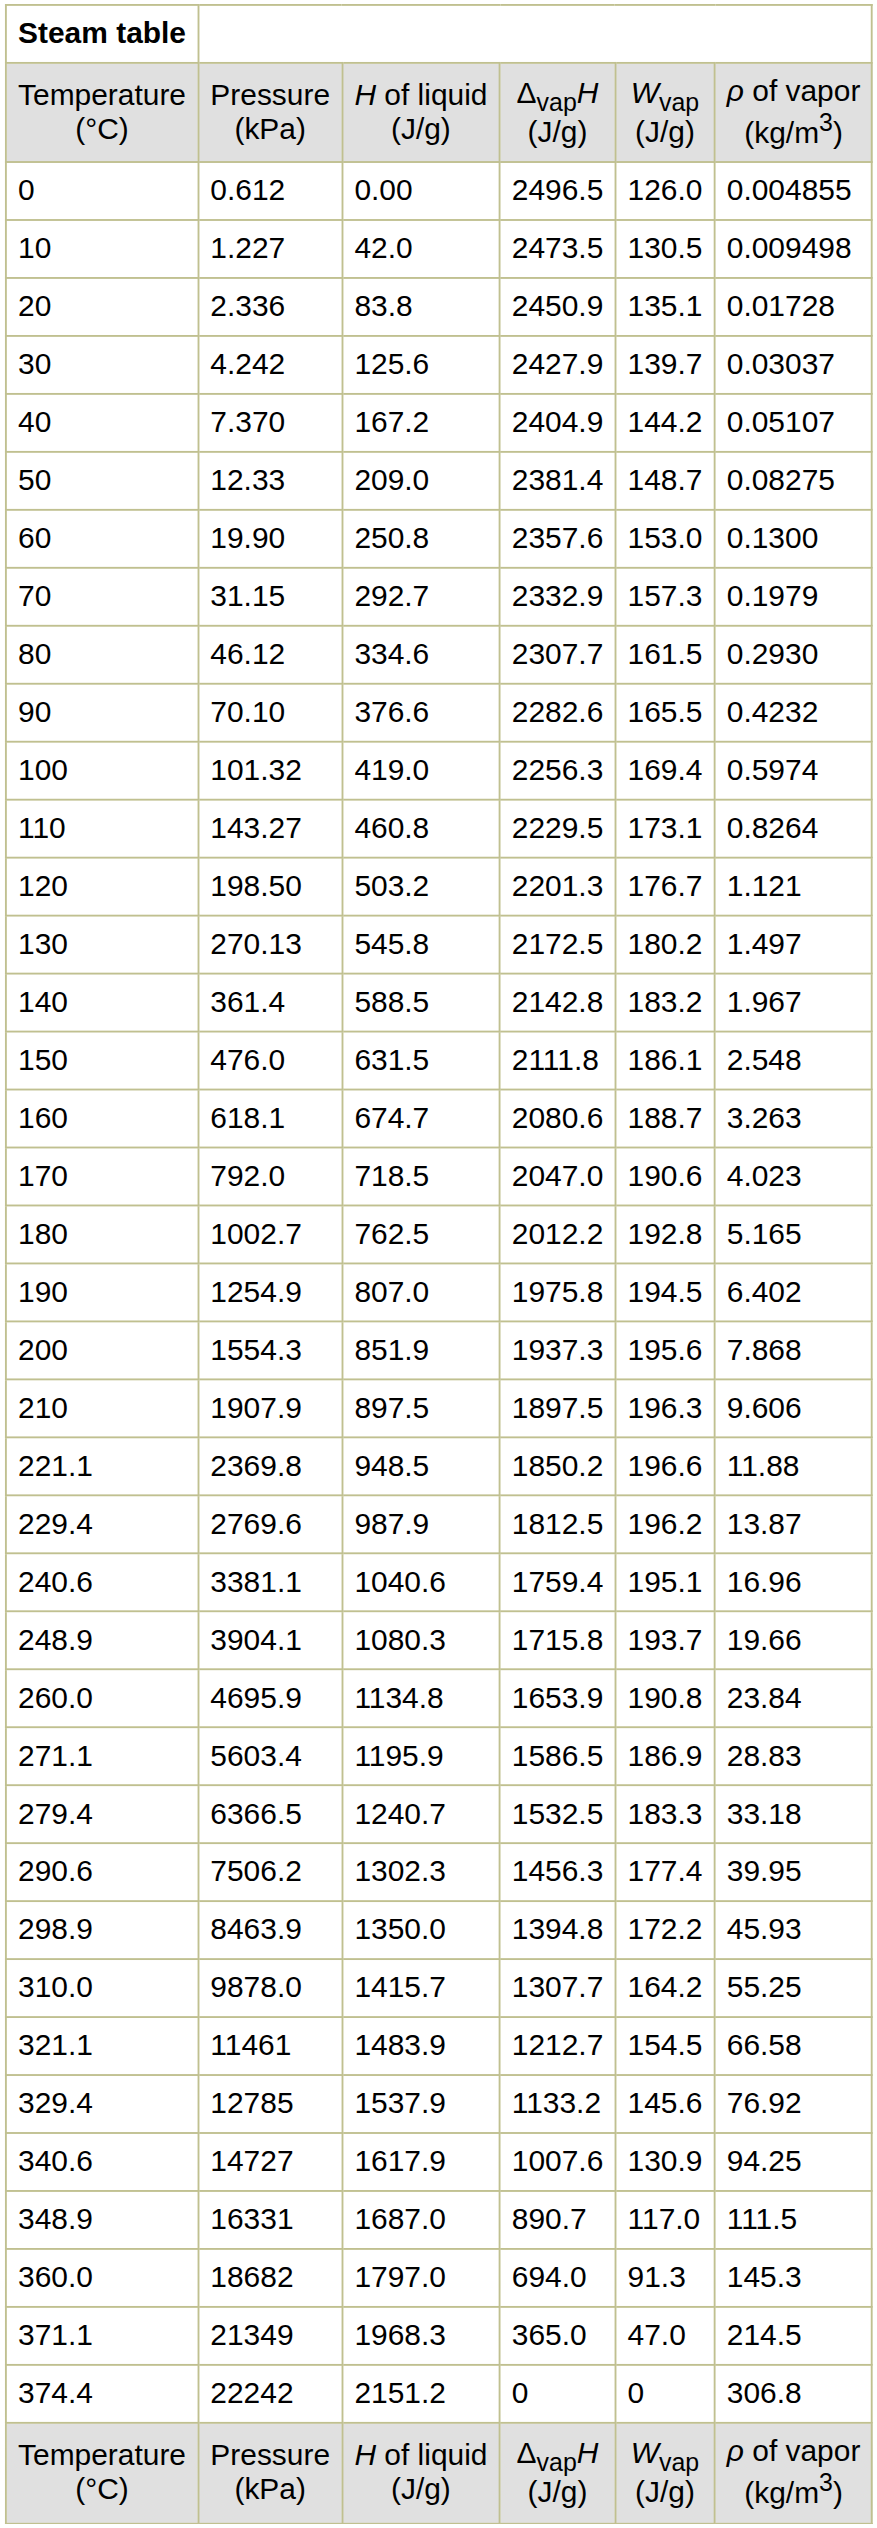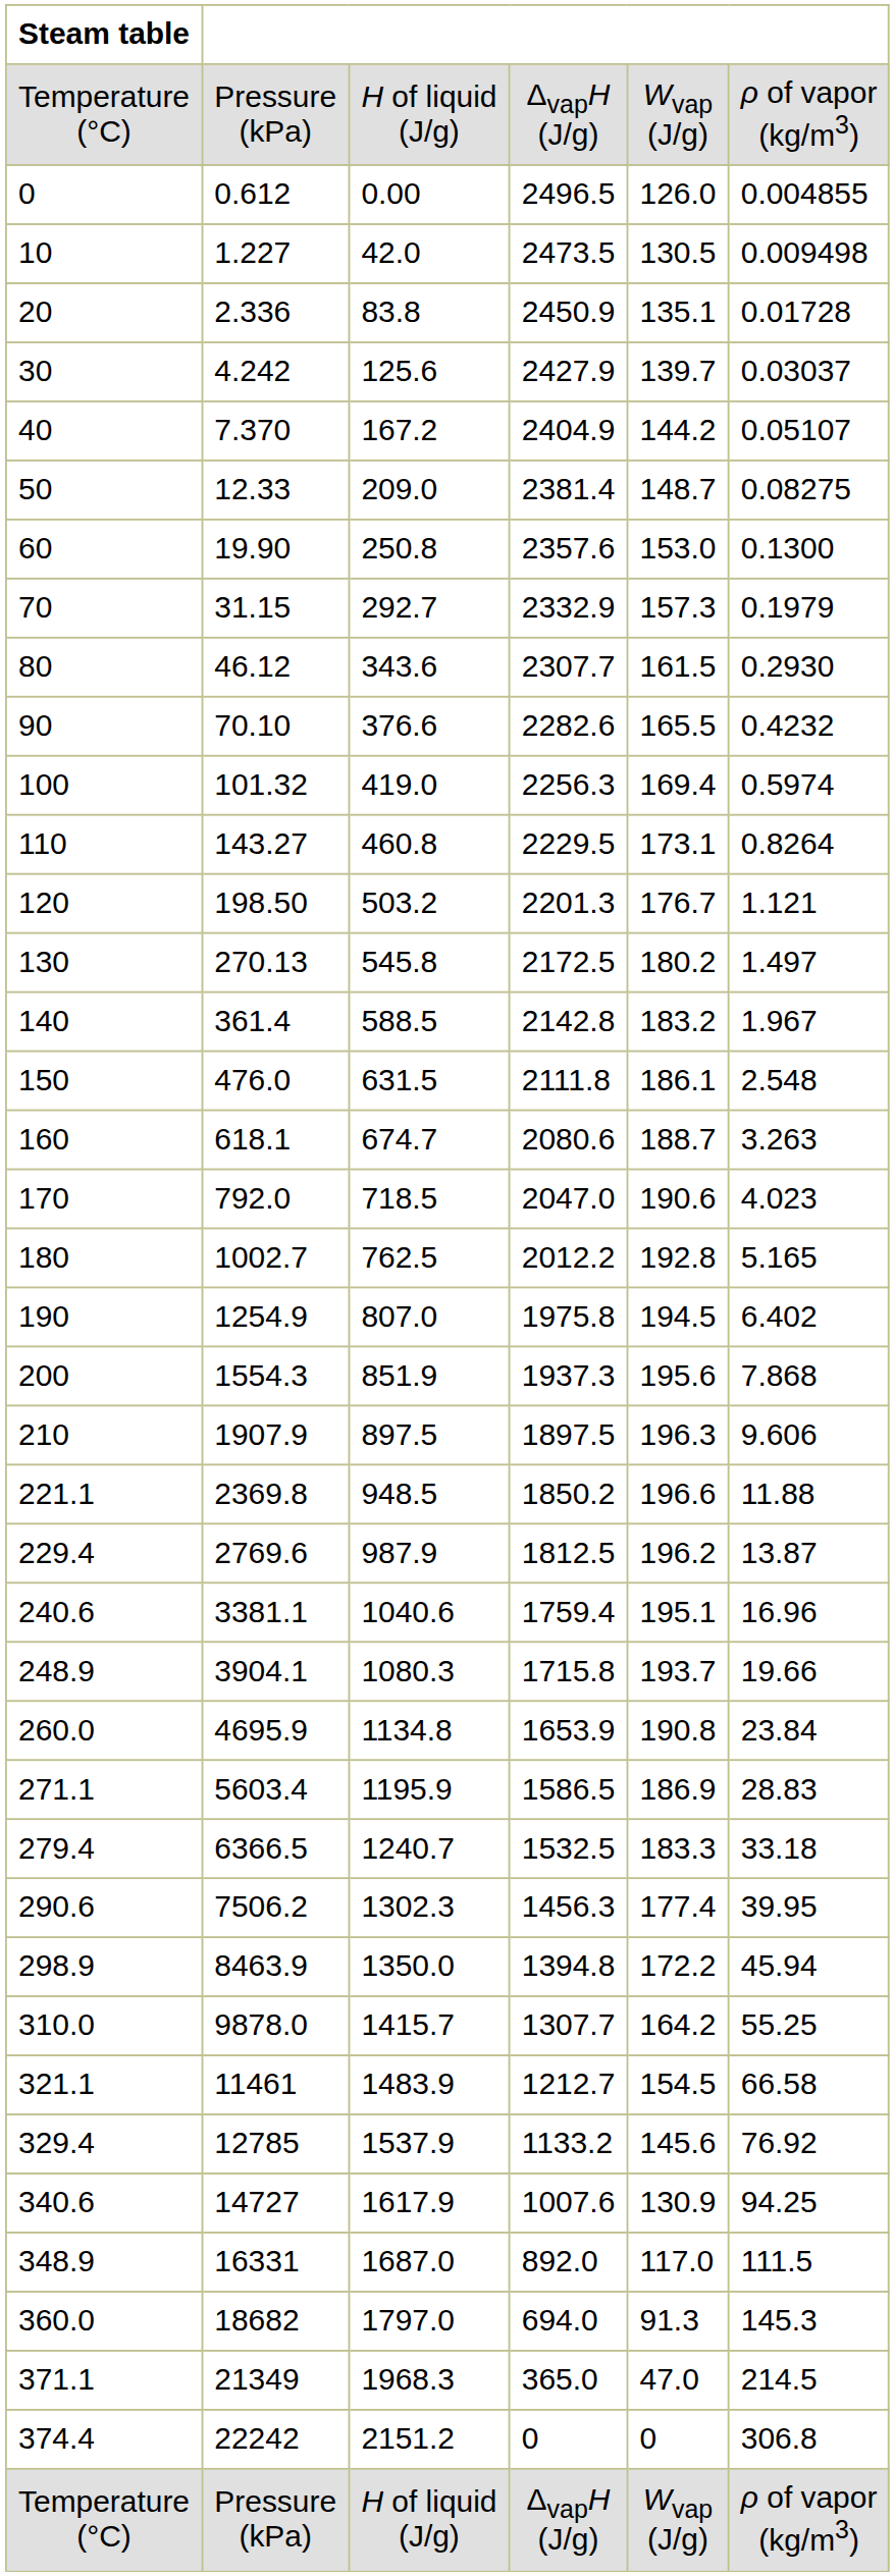 <table border="1" cellspacing="0" cellpadding="6" style="margin: 0 0 0 0.5em; background: white; border-collapse: collapse; border-color: #C0C090;">
 <tr>
 <th>Steam table</th>
 </tr>
 <tr>
 <td bgcolor="E0E0E0" align="center">Temperature<br>(°C)</td>
 <td bgcolor="E0E0E0" align="center">Pressure<br>(kPa)</td>
 <td bgcolor="E0E0E0" align="center"><em>H</em> of liquid<br>(J/g)</td>
 <td bgcolor="E0E0E0" align="center">Δ<sub>vap</sub><em>H</em><br>(J/g)</td>
 <td bgcolor="E0E0E0" align="center"><em>W</em><sub>vap</sub><br>(J/g)</td>
 <td bgcolor="E0E0E0" align="center"><em>ρ</em> of vapor<br>(kg/m<sup>3</sup>)</td>
 </tr>
 <tr>
 <td>0</td>
 <td>0.612</td>
 <td>0.00</td>
 <td>2496.5</td>
 <td>126.0</td>
 <td>0.004855</td>
 </tr>
 <tr>
 <td>10</td>
 <td>1.227</td>
 <td>42.0</td>
 <td>2473.5</td>
 <td>130.5</td>
 <td>0.009498</td>
 </tr>
 <tr>
 <td>20</td>
 <td>2.336</td>
 <td>83.8</td>
 <td>2450.9</td>
 <td>135.1</td>
 <td>0.01728</td>
 </tr>
 <tr>
 <td>30</td>
 <td>4.242</td>
 <td>125.6</td>
 <td>2427.9</td>
 <td>139.7</td>
 <td>0.03037</td>
 </tr>
 <tr>
 <td>40</td>
 <td>7.370</td>
 <td>167.2</td>
 <td>2404.9</td>
 <td>144.2</td>
 <td>0.05107</td>
 </tr>
 <tr>
 <td>50</td>
 <td>12.33</td>
 <td>209.0</td>
 <td>2381.4</td>
 <td>148.7</td>
 <td>0.08275</td>
 </tr>
 <tr>
 <td>60</td>
 <td>19.90</td>
 <td>250.8</td>
 <td>2357.6</td>
 <td>153.0</td>
 <td>0.1300</td>
 </tr>
 <tr>
 <td>70</td>
 <td>31.15</td>
 <td>292.7</td>
 <td>2332.9</td>
 <td>157.3</td>
 <td>0.1979</td>
 </tr>
 <tr>
 <td>80</td>
 <td>46.12</td>
-<td>334.6</td>
+<td>343.6</td>
 <td>2307.7</td>
 <td>161.5</td>
 <td>0.2930</td>
 </tr>
 <tr>
 <td>90</td>
 <td>70.10</td>
 <td>376.6</td>
 <td>2282.6</td>
 <td>165.5</td>
 <td>0.4232</td>
 </tr>
 <tr>
 <td>100</td>
 <td>101.32</td>
 <td>419.0</td>
 <td>2256.3</td>
 <td>169.4</td>
 <td>0.5974</td>
 </tr>
 <tr>
 <td>110</td>
 <td>143.27</td>
 <td>460.8</td>
 <td>2229.5</td>
 <td>173.1</td>
 <td>0.8264</td>
 </tr>
 <tr>
 <td>120</td>
 <td>198.50</td>
 <td>503.2</td>
 <td>2201.3</td>
 <td>176.7</td>
 <td>1.121</td>
 </tr>
 <tr>
 <td>130</td>
 <td>270.13</td>
 <td>545.8</td>
 <td>2172.5</td>
 <td>180.2</td>
 <td>1.497</td>
 </tr>
 <tr>
 <td>140</td>
 <td>361.4</td>
 <td>588.5</td>
 <td>2142.8</td>
 <td>183.2</td>
 <td>1.967</td>
 </tr>
 <tr>
 <td>150</td>
 <td>476.0</td>
 <td>631.5</td>
 <td>2111.8</td>
 <td>186.1</td>
 <td>2.548</td>
 </tr>
 <tr>
 <td>160</td>
 <td>618.1</td>
 <td>674.7</td>
 <td>2080.6</td>
 <td>188.7</td>
 <td>3.263</td>
 </tr>
 <tr>
 <td>170</td>
 <td>792.0</td>
 <td>718.5</td>
 <td>2047.0</td>
 <td>190.6</td>
 <td>4.023</td>
 </tr>
 <tr>
 <td>180</td>
 <td>1002.7</td>
 <td>762.5</td>
 <td>2012.2</td>
 <td>192.8</td>
 <td>5.165</td>
 </tr>
 <tr>
 <td>190</td>
 <td>1254.9</td>
 <td>807.0</td>
 <td>1975.8</td>
 <td>194.5</td>
 <td>6.402</td>
 </tr>
 <tr>
 <td>200</td>
 <td>1554.3</td>
 <td>851.9</td>
 <td>1937.3</td>
 <td>195.6</td>
 <td>7.868</td>
 </tr>
 <tr>
 <td>210</td>
 <td>1907.9</td>
 <td>897.5</td>
 <td>1897.5</td>
 <td>196.3</td>
 <td>9.606</td>
 </tr>
 <tr>
 <td>221.1</td>
 <td>2369.8</td>
 <td>948.5</td>
 <td>1850.2</td>
 <td>196.6</td>
 <td>11.88</td>
 </tr>
 <tr>
 <td>229.4</td>
 <td>2769.6</td>
 <td>987.9</td>
 <td>1812.5</td>
 <td>196.2</td>
 <td>13.87</td>
 </tr>
 <tr>
 <td>240.6</td>
 <td>3381.1</td>
 <td>1040.6</td>
 <td>1759.4</td>
 <td>195.1</td>
 <td>16.96</td>
 </tr>
 <tr>
 <td>248.9</td>
 <td>3904.1</td>
 <td>1080.3</td>
 <td>1715.8</td>
 <td>193.7</td>
 <td>19.66</td>
 </tr>
 <tr>
 <td>260.0</td>
 <td>4695.9</td>
 <td>1134.8</td>
 <td>1653.9</td>
 <td>190.8</td>
 <td>23.84</td>
 </tr>
 <tr>
 <td>271.1</td>
 <td>5603.4</td>
 <td>1195.9</td>
 <td>1586.5</td>
 <td>186.9</td>
 <td>28.83</td>
 </tr>
 <tr>
 <td>279.4</td>
 <td>6366.5</td>
 <td>1240.7</td>
 <td>1532.5</td>
 <td>183.3</td>
 <td>33.18</td>
 </tr>
 <tr>
 <td>290.6</td>
 <td>7506.2</td>
 <td>1302.3</td>
 <td>1456.3</td>
 <td>177.4</td>
 <td>39.95</td>
 </tr>
 <tr>
 <td>298.9</td>
 <td>8463.9</td>
 <td>1350.0</td>
 <td>1394.8</td>
 <td>172.2</td>
-<td>45.93</td>
+<td>45.94</td>
 </tr>
 <tr>
 <td>310.0</td>
 <td>9878.0</td>
 <td>1415.7</td>
 <td>1307.7</td>
 <td>164.2</td>
 <td>55.25</td>
 </tr>
 <tr>
 <td>321.1</td>
 <td>11461</td>
 <td>1483.9</td>
 <td>1212.7</td>
 <td>154.5</td>
 <td>66.58</td>
 </tr>
 <tr>
 <td>329.4</td>
 <td>12785</td>
 <td>1537.9</td>
 <td>1133.2</td>
 <td>145.6</td>
 <td>76.92</td>
 </tr>
 <tr>
 <td>340.6</td>
 <td>14727</td>
 <td>1617.9</td>
 <td>1007.6</td>
 <td>130.9</td>
 <td>94.25</td>
 </tr>
 <tr>
 <td>348.9</td>
 <td>16331</td>
 <td>1687.0</td>
-<td>890.7</td>
+<td>892.0</td>
 <td>117.0</td>
 <td>111.5</td>
 </tr>
 <tr>
 <td>360.0</td>
 <td>18682</td>
 <td>1797.0</td>
 <td>694.0</td>
 <td>91.3</td>
 <td>145.3</td>
 </tr>
 <tr>
 <td>371.1</td>
 <td>21349</td>
 <td>1968.3</td>
 <td>365.0</td>
 <td>47.0</td>
 <td>214.5</td>
 </tr>
 <tr>
 <td>374.4</td>
 <td>22242</td>
 <td>2151.2</td>
 <td>0</td>
 <td>0</td>
 <td>306.8</td>
 </tr>
 <tr>
 <td bgcolor="E0E0E0" align="center">Temperature<br>(°C)</td>
 <td bgcolor="E0E0E0" align="center">Pressure<br>(kPa)</td>
 <td bgcolor="E0E0E0" align="center"><em>H</em> of liquid<br>(J/g)</td>
 <td bgcolor="E0E0E0" align="center">Δ<sub>vap</sub><em>H</em><br>(J/g)</td>
 <td bgcolor="E0E0E0" align="center"><em>W</em><sub>vap</sub><br>(J/g)</td>
 <td bgcolor="E0E0E0" align="center"><em>ρ</em> of vapor<br>(kg/m<sup>3</sup>)</td>
 </tr>
 <tr>
 </tr>
 </table>
